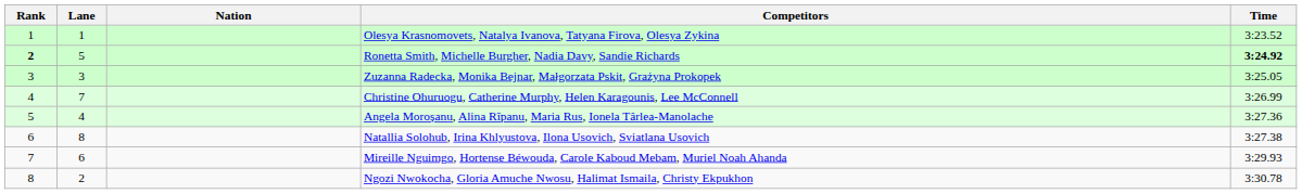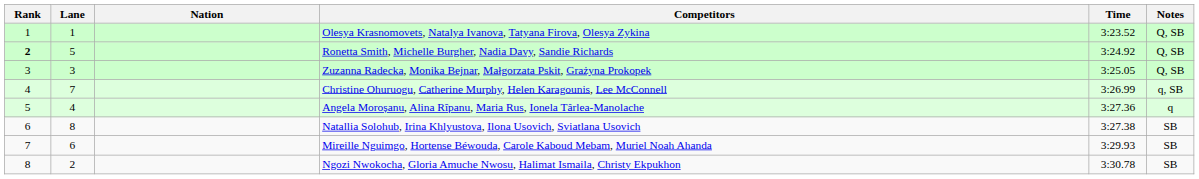 <table class="wikitable sortable"  style="width:80%; text-align:center; font-size:95%;">
 <tr>
 <th width=15>Rank</th>
 <th width=15>Lane</th>
 <th width=200>Nation</th>
 <th width=700>Competitors</th>
 <th width=15>Time</th>
+<th width=15>Notes</th>
 </tr>
 <tr bgcolor=ccffcc>
 <td>1</td>
 <td>1</td>
 <td align=left></td>
 <td align=left><a href='#'>Olesya Krasnomovets</a>, <a href='#'>Natalya Ivanova</a>, <a href='#'>Tatyana Firova</a>, <a href='#'>Olesya Zykina</a></td>
 <td>3:23.52</td>
+<td>Q, SB</td>
 </tr>
 <tr bgcolor=ccffcc>
 <td><strong>2</strong></td>
 <td>5</td>
 <td align=left></td>
 <td align=left><a href='#'>Ronetta Smith</a>, <a href='#'>Michelle Burgher</a>, <a href='#'>Nadia Davy</a>, <a href='#'>Sandie Richards</a></td>
-<td><strong>3:24.92</strong></td>
+<td>3:24.92</td>
+<td>Q, SB</td>
 </tr>
 <tr bgcolor=ccffcc>
 <td>3</td>
 <td>3</td>
 <td align=left></td>
 <td align=left><a href='#'>Zuzanna Radecka</a>, <a href='#'>Monika Bejnar</a>, <a href='#'>Małgorzata Pskit</a>, <a href='#'>Grażyna Prokopek</a></td>
 <td>3:25.05</td>
+<td>Q, SB</td>
 </tr>
 <tr bgcolor=ddffdd>
 <td>4</td>
 <td>7</td>
 <td align=left></td>
 <td align=left><a href='#'>Christine Ohuruogu</a>, <a href='#'>Catherine Murphy</a>, <a href='#'>Helen Karagounis</a>, <a href='#'>Lee McConnell</a></td>
 <td>3:26.99</td>
+<td>q, SB</td>
 </tr>
 <tr bgcolor=ddffdd>
 <td>5</td>
 <td>4</td>
 <td align=left></td>
 <td align=left><a href='#'>Angela Moroșanu</a>, <a href='#'>Alina Rîpanu</a>, <a href='#'>Maria Rus</a>, <a href='#'>Ionela Târlea-Manolache</a></td>
 <td>3:27.36</td>
+<td>q</td>
 </tr>
 <tr>
 <td>6</td>
 <td>8</td>
 <td align=left></td>
 <td align=left><a href='#'>Natallia Solohub</a>, <a href='#'>Irina Khlyustova</a>, <a href='#'>Ilona Usovich</a>, <a href='#'>Sviatlana Usovich</a></td>
 <td>3:27.38</td>
+<td>SB</td>
 </tr>
 <tr>
 <td>7</td>
 <td>6</td>
 <td align=left></td>
 <td align=left><a href='#'>Mireille Nguimgo</a>, <a href='#'>Hortense Béwouda</a>, <a href='#'>Carole Kaboud Mebam</a>, <a href='#'>Muriel Noah Ahanda</a></td>
 <td>3:29.93</td>
+<td>SB</td>
 </tr>
 <tr>
 <td>8</td>
 <td>2</td>
 <td align=left></td>
 <td align=left><a href='#'>Ngozi Nwokocha</a>, <a href='#'>Gloria Amuche Nwosu</a>, <a href='#'>Halimat Ismaila</a>, <a href='#'>Christy Ekpukhon</a></td>
 <td>3:30.78</td>
+<td>SB</td>
 </tr>
 </table>
